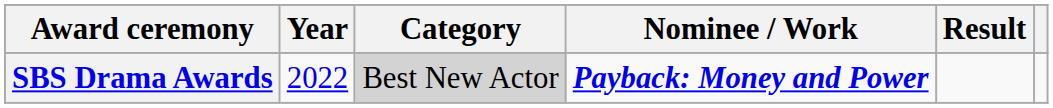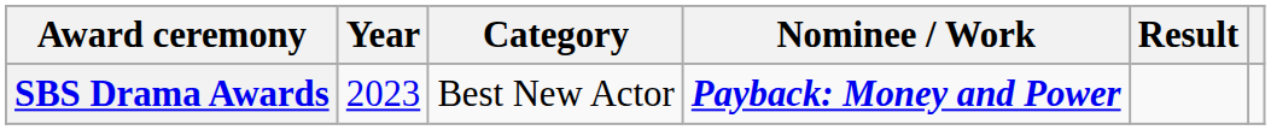 <table class="wikitable plainrowheaders sortable">
 <tr>
 <th scope="col">Award ceremony</th>
 <th scope="col">Year</th>
 <th scope="col">Category</th>
 <th scope="col">Nominee / Work</th>
 <th scope="col">Result</th>
 <th scope="col" class="unsortable"></th>
 </tr>
 <tr>
 <th scope="row"><a href='#'>SBS Drama Awards</a></th>
-<td><a href='#'>2022</a></td>
-<td style="background: lightgrey;">Best New Actor</td>
+<td><a href='#'>2023</a></td>
+<td>Best New Actor</td>
 <td><strong><em><a href='#'>Payback: Money and Power</a></em></strong></td>
 <td></td>
 <td style="text-align:center"></td>
 </tr>
 </table>
